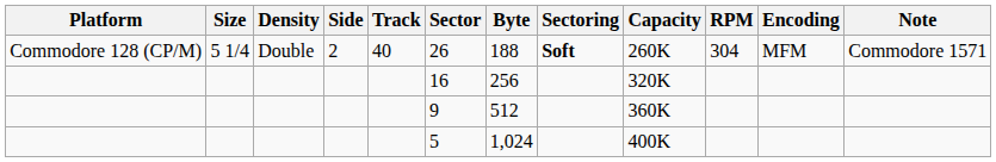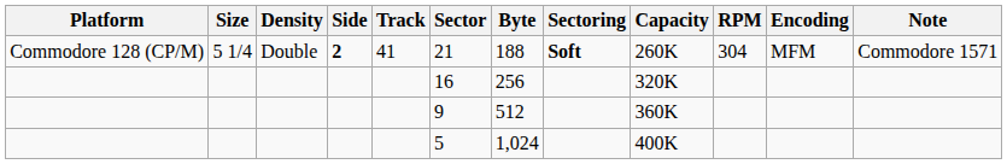 <table class="wikitable">
 <tr>
 <th>Platform</th>
 <th>Size</th>
 <th>Density</th>
 <th>Side</th>
 <th>Track</th>
 <th>Sector</th>
 <th>Byte</th>
 <th>Sectoring</th>
 <th>Capacity</th>
 <th>RPM</th>
 <th>Encoding</th>
 <th>Note</th>
 </tr>
 <tr>
 <td>Commodore 128 (CP/M)</td>
 <td>5 1/4</td>
 <td>Double</td>
-<td>2</td>
-<td>40</td>
-<td>26</td>
+<td><strong>2</strong></td>
+<td>41</td>
+<td>21</td>
 <td>188</td>
 <td><strong>Soft</strong></td>
 <td>260K</td>
 <td>304</td>
 <td>MFM</td>
 <td>Commodore 1571</td>
 </tr>
 <tr>
 <td></td>
 <td></td>
 <td></td>
 <td></td>
 <td></td>
 <td>16</td>
 <td>256</td>
 <td></td>
 <td>320K</td>
 <td></td>
 <td></td>
 <td></td>
 </tr>
 <tr>
 <td></td>
 <td></td>
 <td></td>
 <td></td>
 <td></td>
 <td>9</td>
 <td>512</td>
 <td></td>
 <td>360K</td>
 <td></td>
 <td></td>
 <td></td>
 </tr>
 <tr>
 <td></td>
 <td></td>
 <td></td>
 <td></td>
 <td></td>
 <td>5</td>
 <td>1,024</td>
 <td></td>
 <td>400K</td>
 <td></td>
 <td></td>
 <td></td>
 </tr>
 </table>
